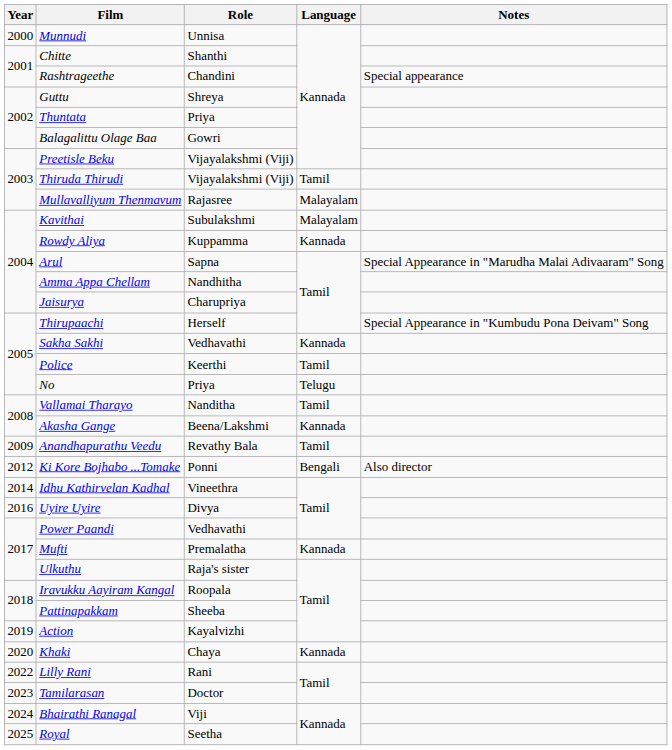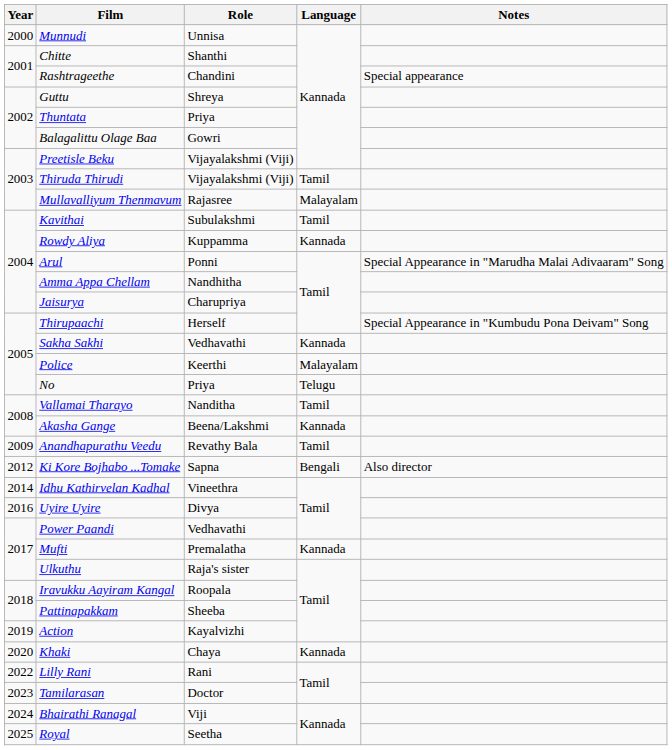 <table class="wikitable sortable">
 <tr style="background:#ccc; text-align:center;">
 <th>Year</th>
 <th>Film</th>
 <th>Role</th>
 <th>Language</th>
 <th>Notes</th>
 </tr>
 <tr>
 <td>2000</td>
 <td><em><a href='#'>Munnudi</a></em></td>
 <td>Unnisa</td>
 <td rowspan="7">Kannada</td>
 <td></td>
 </tr>
 <tr>
 <td rowspan="2">2001</td>
 <td><em>Chitte</em></td>
 <td>Shanthi</td>
 <td></td>
 </tr>
 <tr>
 <td><em>Rashtrageethe</em></td>
 <td>Chandini</td>
 <td>Special appearance</td>
 </tr>
 <tr>
 <td rowspan="3">2002</td>
 <td><em>Guttu</em></td>
 <td>Shreya</td>
 <td></td>
 </tr>
 <tr>
 <td><em><a href='#'>Thuntata</a></em></td>
 <td>Priya</td>
 <td></td>
 </tr>
 <tr>
 <td><em>Balagalittu Olage Baa</em></td>
 <td>Gowri</td>
 <td></td>
 </tr>
 <tr>
 <td rowspan="3">2003</td>
 <td><em><a href='#'>Preetisle Beku</a></em></td>
 <td>Vijayalakshmi (Viji)</td>
 <td></td>
 </tr>
 <tr>
 <td><em><a href='#'>Thiruda Thirudi</a></em></td>
 <td>Vijayalakshmi (Viji)</td>
 <td>Tamil</td>
 <td></td>
 </tr>
 <tr>
 <td><em><a href='#'>Mullavalliyum Thenmavum</a></em></td>
 <td>Rajasree</td>
 <td>Malayalam</td>
 <td></td>
 </tr>
 <tr>
 <td rowspan="5">2004</td>
 <td><em><a href='#'>Kavithai</a></em></td>
 <td>Subulakshmi</td>
-<td>Malayalam</td>
+<td>Tamil</td>
 <td></td>
 </tr>
 <tr>
 <td><em><a href='#'>Rowdy Aliya</a></em></td>
 <td>Kuppamma</td>
 <td>Kannada</td>
 <td></td>
 </tr>
 <tr>
 <td><em><a href='#'>Arul</a></em></td>
-<td>Sapna</td>
+<td>Ponni</td>
 <td rowspan="4">Tamil</td>
 <td>Special Appearance in "Marudha Malai Adivaaram" Song</td>
 </tr>
 <tr>
 <td><em><a href='#'>Amma Appa Chellam</a></em></td>
 <td>Nandhitha</td>
 <td></td>
 </tr>
 <tr>
 <td><em><a href='#'>Jaisurya</a></em></td>
 <td>Charupriya</td>
 <td></td>
 </tr>
 <tr>
 <td rowspan="4">2005</td>
 <td><em><a href='#'>Thirupaachi</a></em></td>
 <td>Herself</td>
 <td>Special Appearance in "Kumbudu Pona Deivam" Song</td>
 </tr>
 <tr>
 <td><em><a href='#'>Sakha Sakhi</a></em></td>
 <td>Vedhavathi</td>
 <td>Kannada</td>
 <td></td>
 </tr>
 <tr>
 <td><em><a href='#'>Police</a></em></td>
 <td>Keerthi</td>
-<td>Tamil</td>
+<td>Malayalam</td>
 <td></td>
 </tr>
 <tr>
 <td><em>No</em></td>
 <td>Priya</td>
 <td>Telugu</td>
 <td></td>
 </tr>
 <tr>
 <td rowspan="2">2008</td>
 <td><em><a href='#'>Vallamai Tharayo</a></em></td>
 <td>Nanditha</td>
 <td>Tamil</td>
 <td></td>
 </tr>
 <tr>
 <td><em><a href='#'>Akasha Gange</a></em></td>
 <td>Beena/Lakshmi</td>
 <td>Kannada</td>
 <td></td>
 </tr>
 <tr>
 <td>2009</td>
 <td><em><a href='#'>Anandhapurathu Veedu</a></em></td>
 <td>Revathy Bala</td>
 <td>Tamil</td>
 <td></td>
 </tr>
 <tr>
 <td>2012</td>
 <td><em><a href='#'>Ki Kore Bojhabo ...Tomake</a></em></td>
-<td>Ponni</td>
+<td>Sapna</td>
 <td>Bengali</td>
 <td>Also director</td>
 </tr>
 <tr>
 <td>2014</td>
 <td><em><a href='#'>Idhu Kathirvelan Kadhal</a></em></td>
 <td>Vineethra</td>
 <td rowspan="3">Tamil</td>
 <td></td>
 </tr>
 <tr>
 <td>2016</td>
 <td><em><a href='#'>Uyire Uyire</a></em></td>
 <td>Divya</td>
 <td></td>
 </tr>
 <tr>
 <td rowspan="3">2017</td>
 <td><em><a href='#'>Power Paandi</a></em></td>
 <td>Vedhavathi</td>
 <td></td>
 </tr>
 <tr>
 <td><em><a href='#'>Mufti</a></em></td>
 <td>Premalatha</td>
 <td>Kannada</td>
 <td></td>
 </tr>
 <tr>
 <td><em><a href='#'>Ulkuthu</a></em></td>
 <td>Raja's sister</td>
 <td rowspan="4">Tamil</td>
 <td></td>
 </tr>
 <tr>
 <td rowspan="2">2018</td>
 <td><em><a href='#'>Iravukku Aayiram Kangal</a></em></td>
 <td>Roopala</td>
 <td></td>
 </tr>
 <tr>
 <td><em><a href='#'>Pattinapakkam</a></em></td>
 <td>Sheeba</td>
 <td></td>
 </tr>
 <tr>
 <td>2019</td>
 <td><em><a href='#'>Action</a></em></td>
 <td>Kayalvizhi</td>
 <td></td>
 </tr>
 <tr>
 <td>2020</td>
 <td><em><a href='#'>Khaki</a></em></td>
 <td>Chaya</td>
 <td>Kannada</td>
 <td></td>
 </tr>
 <tr>
 <td>2022</td>
 <td><em><a href='#'>Lilly Rani</a></em></td>
 <td>Rani</td>
 <td rowspan="2">Tamil</td>
 <td></td>
 </tr>
 <tr>
 <td>2023</td>
 <td><em><a href='#'>Tamilarasan</a></em></td>
 <td>Doctor</td>
 <td></td>
 </tr>
 <tr>
 <td>2024</td>
 <td><em><a href='#'>Bhairathi Ranagal</a></em></td>
 <td>Viji</td>
 <td rowspan="2">Kannada</td>
 <td></td>
 </tr>
 <tr>
 <td>2025</td>
 <td><em><a href='#'>Royal</a></em></td>
 <td>Seetha</td>
 <td></td>
 </tr>
 </table>
